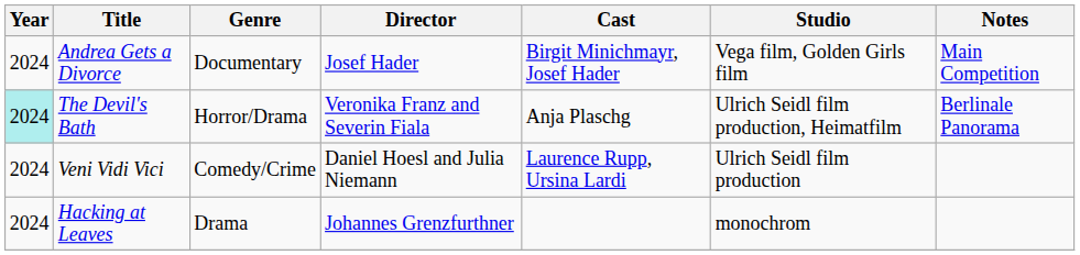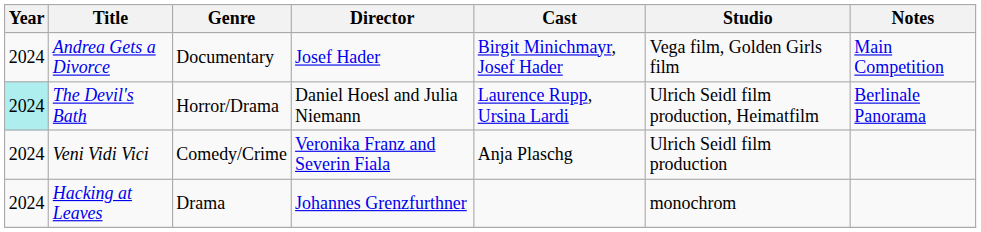 <table class="wikitable">
 <tr>
 <th>Year</th>
 <th>Title</th>
 <th>Genre</th>
 <th>Director</th>
 <th>Cast</th>
 <th>Studio</th>
 <th>Notes</th>
 </tr>
 <tr>
 <td>2024</td>
 <td><em><a href='#'>Andrea Gets a Divorce</a></em></td>
 <td>Documentary</td>
 <td><a href='#'>Josef Hader</a></td>
 <td><a href='#'>Birgit Minichmayr</a>, <a href='#'>Josef Hader</a></td>
 <td>Vega film, Golden Girls film</td>
 <td><a href='#'>Main Competition</a></td>
 </tr>
 <tr>
 <td style="background: paleturquoise;">2024</td>
 <td><em><a href='#'>The Devil's Bath</a></em></td>
 <td>Horror/Drama</td>
-<td><a href='#'>Veronika Franz and Severin Fiala</a></td>
-<td>Anja Plaschg</td>
+<td>Daniel Hoesl and Julia Niemann</td>
+<td><a href='#'>Laurence Rupp</a>, <a href='#'>Ursina Lardi</a></td>
 <td>Ulrich Seidl film production, Heimatfilm</td>
 <td><a href='#'>Berlinale Panorama</a></td>
 </tr>
 <tr>
 <td>2024</td>
 <td><em>Veni Vidi Vici</em></td>
 <td>Comedy/Crime</td>
-<td>Daniel Hoesl and Julia Niemann</td>
-<td><a href='#'>Laurence Rupp</a>, <a href='#'>Ursina Lardi</a></td>
+<td><a href='#'>Veronika Franz and Severin Fiala</a></td>
+<td>Anja Plaschg</td>
 <td>Ulrich Seidl film production</td>
 <td></td>
 </tr>
 <tr>
 <td>2024</td>
 <td><em><a href='#'>Hacking at Leaves</a></em></td>
 <td>Drama</td>
 <td><a href='#'>Johannes Grenzfurthner</a></td>
 <td></td>
 <td>monochrom</td>
 <td></td>
 </tr>
 <tr>
 </tr>
 </table>
